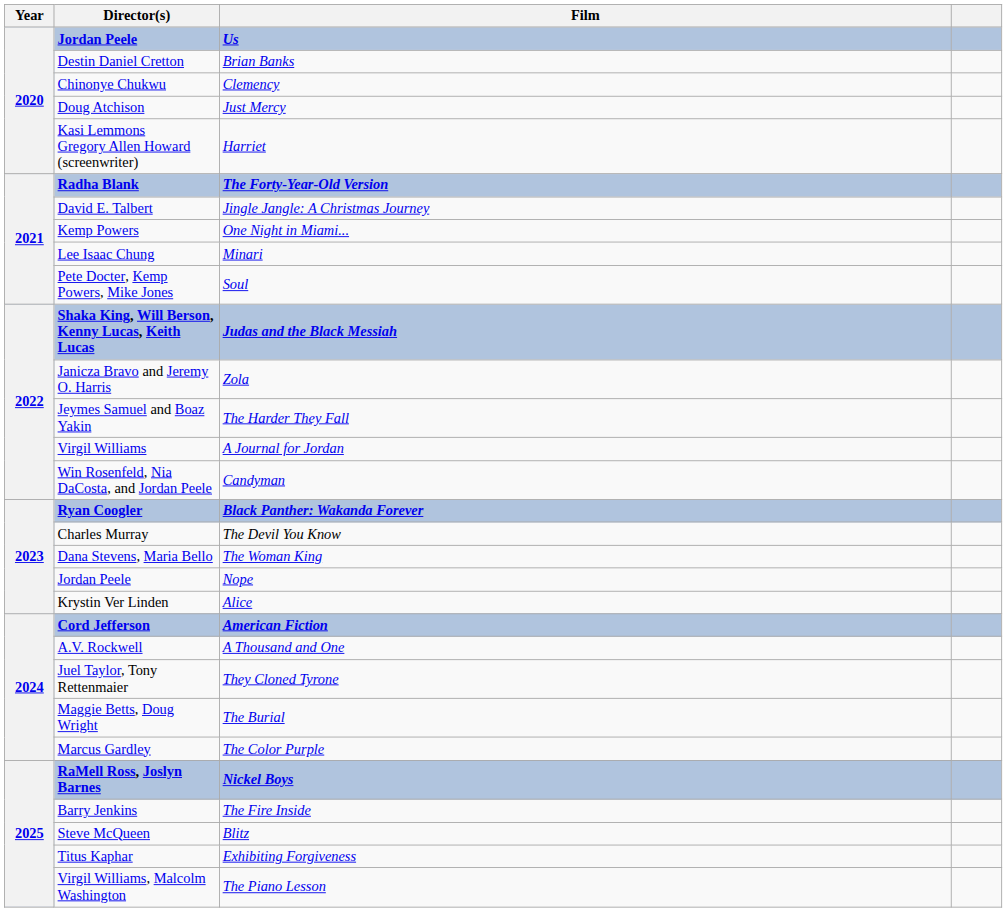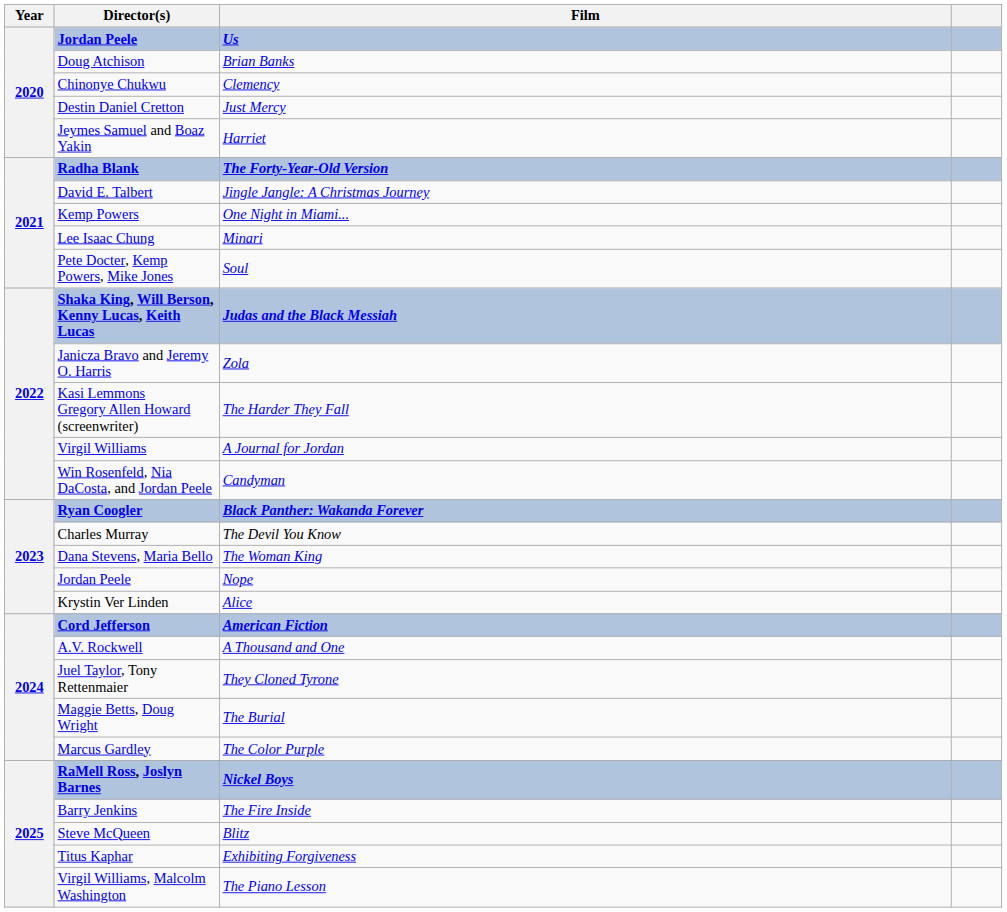 <table class="wikitable" style="width:70%;">
 <tr style="background:#bebebe;">
 <th scope="col" style="width:3em;">Year</th>
 <th scope="col" style="width:11em;">Director(s)</th>
 <th scope="col">Film</th>
 <th scope="col" style="width:3em;"></th>
 </tr>
 <tr style="background:#B0C4DE; font-weight:bold;">
 <th scope="row" rowspan="5" style="text-align:center;"><a href='#'>2020</a></th>
 <td><a href='#'>Jordan Peele</a></td>
 <td><em><a href='#'>Us</a></em></td>
 <td></td>
 </tr>
 <tr>
-<td><a href='#'>Destin Daniel Cretton</a></td>
+<td><a href='#'>Doug Atchison</a></td>
 <td><em><a href='#'>Brian Banks</a></em></td>
 <td></td>
 </tr>
 <tr>
 <td><a href='#'>Chinonye Chukwu</a></td>
 <td><em><a href='#'>Clemency</a></em></td>
 <td></td>
 </tr>
 <tr>
-<td><a href='#'>Doug Atchison</a></td>
+<td><a href='#'>Destin Daniel Cretton</a></td>
 <td><em><a href='#'>Just Mercy</a></em></td>
 <td></td>
 </tr>
 <tr>
-<td><a href='#'>Kasi Lemmons</a><br><a href='#'>Gregory Allen Howard</a> (screenwriter)</td>
+<td><a href='#'>Jeymes Samuel</a> and <a href='#'>Boaz Yakin</a></td>
 <td><em><a href='#'>Harriet</a></em></td>
 <td></td>
 </tr>
 <tr style="background:#B0C4DE; font-weight:bold;">
 <th scope="row" rowspan="5" style="text-align:center;"><a href='#'>2021</a></th>
 <td><a href='#'>Radha Blank</a></td>
 <td><em><a href='#'>The Forty-Year-Old Version</a></em></td>
 <td></td>
 </tr>
 <tr>
 <td><a href='#'>David E. Talbert</a></td>
 <td><em><a href='#'>Jingle Jangle: A Christmas Journey</a></em></td>
 <td></td>
 </tr>
 <tr>
 <td><a href='#'>Kemp Powers</a></td>
 <td><em><a href='#'>One Night in Miami...</a></em></td>
 <td></td>
 </tr>
 <tr>
 <td><a href='#'>Lee Isaac Chung</a></td>
 <td><em><a href='#'>Minari</a></em></td>
 <td></td>
 </tr>
 <tr>
 <td><a href='#'>Pete Docter</a><em>,</em> <a href='#'>Kemp Powers</a><em>,</em> <a href='#'>Mike Jones</a></td>
 <td><em><a href='#'>Soul</a></em></td>
 <td></td>
 </tr>
 <tr style="background:#B0C4DE; font-weight:bold;">
 <th scope="row" rowspan="5" style="text-align:center;"><a href='#'>2022</a></th>
 <td><strong><a href='#'>Shaka King</a>, <a href='#'>Will Berson</a>, <a href='#'>Kenny Lucas</a>, <a href='#'>Keith Lucas</a></strong></td>
 <td><em><a href='#'>Judas and the Black Messiah</a></em></td>
 <td></td>
 </tr>
 <tr>
 <td><a href='#'>Janicza Bravo</a> and <a href='#'>Jeremy O. Harris</a></td>
 <td><em><a href='#'>Zola</a></em></td>
 <td></td>
 </tr>
 <tr>
-<td><a href='#'>Jeymes Samuel</a> and <a href='#'>Boaz Yakin</a></td>
+<td><a href='#'>Kasi Lemmons</a><br><a href='#'>Gregory Allen Howard</a> (screenwriter)</td>
 <td><em><a href='#'>The Harder They Fall</a></em></td>
 <td></td>
 </tr>
 <tr>
 <td><a href='#'>Virgil Williams</a></td>
 <td><em><a href='#'>A Journal for Jordan</a></em></td>
 <td></td>
 </tr>
 <tr>
 <td><a href='#'>Win Rosenfeld</a>, <a href='#'>Nia DaCosta</a>, and <a href='#'>Jordan Peele</a></td>
 <td><em><a href='#'>Candyman</a></em></td>
 <td></td>
 </tr>
 <tr style="background:#B0C4DE; font-weight:bold;">
 <th scope="row" rowspan="5" style="text-align:center;"><a href='#'>2023</a></th>
 <td><strong><a href='#'>Ryan Coogler</a></strong></td>
 <td><em><a href='#'>Black Panther: Wakanda Forever</a></em></td>
 <td></td>
 </tr>
 <tr>
 <td>Charles Murray</td>
 <td><em>The Devil You Know</em></td>
 <td></td>
 </tr>
 <tr>
 <td><a href='#'>Dana Stevens</a>, <a href='#'>Maria Bello</a></td>
 <td><em><a href='#'>The Woman King</a></em></td>
 <td></td>
 </tr>
 <tr>
 <td><a href='#'>Jordan Peele</a></td>
 <td><em><a href='#'>Nope</a></em></td>
 <td></td>
 </tr>
 <tr>
 <td>Krystin Ver Linden</td>
 <td><em><a href='#'>Alice</a></em></td>
 <td></td>
 </tr>
 <tr style="background:#B0C4DE; font-weight:bold;">
 <th scope="row" rowspan="5" style="text-align:center;"><a href='#'>2024</a></th>
 <td><strong><a href='#'>Cord Jefferson</a></strong></td>
 <td><em><a href='#'>American Fiction</a></em></td>
 <td></td>
 </tr>
 <tr>
 <td><a href='#'>A.V. Rockwell</a></td>
 <td><em><a href='#'>A Thousand and One</a></em></td>
 <td></td>
 </tr>
 <tr>
 <td><a href='#'>Juel Taylor</a>, Tony Rettenmaier</td>
 <td><em><a href='#'>They Cloned Tyrone</a></em></td>
 <td></td>
 </tr>
 <tr>
 <td><a href='#'>Maggie Betts</a>, <a href='#'>Doug Wright</a></td>
 <td><em><a href='#'>The Burial</a></em></td>
 <td></td>
 </tr>
 <tr>
 <td><a href='#'>Marcus Gardley</a></td>
 <td><em><a href='#'>The Color Purple</a></em></td>
 <td></td>
 </tr>
 <tr style="background:#B0C4DE; font-weight:bold;">
 <th scope="row" rowspan="5" style="text-align:center;"><a href='#'>2025</a></th>
 <td><strong><a href='#'>RaMell Ross</a>, <a href='#'>Joslyn Barnes</a></strong></td>
 <td><em><a href='#'>Nickel Boys</a></em></td>
 <td></td>
 </tr>
 <tr>
 <td><a href='#'>Barry Jenkins</a></td>
 <td><em><a href='#'>The Fire Inside</a></em></td>
 <td></td>
 </tr>
 <tr>
 <td><a href='#'>Steve McQueen</a></td>
 <td><em><a href='#'>Blitz</a></em></td>
 <td></td>
 </tr>
 <tr>
 <td><a href='#'>Titus Kaphar</a></td>
 <td><em><a href='#'>Exhibiting Forgiveness</a></em></td>
 <td></td>
 </tr>
 <tr>
 <td><a href='#'>Virgil Williams</a>, <a href='#'>Malcolm Washington</a></td>
 <td><em><a href='#'>The Piano Lesson</a></em></td>
 <td></td>
 </tr>
 </table>
